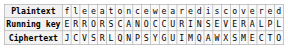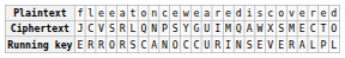 <table class="wikitable" style="text-align:center">
 <tr>
 <th align="left">Plaintext</th>
 <td>f</td>
 <td>l</td>
 <td>e</td>
 <td>e</td>
 <td>a</td>
 <td>t</td>
 <td>o</td>
 <td>n</td>
 <td>c</td>
 <td>e</td>
 <td>w</td>
 <td>e</td>
 <td>a</td>
 <td>r</td>
 <td>e</td>
 <td>d</td>
 <td>i</td>
 <td>s</td>
 <td>c</td>
 <td>o</td>
 <td>v</td>
 <td>e</td>
 <td>r</td>
 <td>e</td>
 <td>d</td>
 </tr>
 <tr>
+<th align="left">Ciphertext</th>
+<td>J</td>
+<td>C</td>
+<td>V</td>
+<td>S</td>
+<td>R</td>
+<td>L</td>
+<td>Q</td>
+<td>N</td>
+<td>P</td>
+<td>S</td>
+<td>Y</td>
+<td>G</td>
+<td>U</td>
+<td>I</td>
+<td>M</td>
+<td>Q</td>
+<td>A</td>
+<td>W</td>
+<td>X</td>
+<td>S</td>
+<td>M</td>
+<td>E</td>
+<td>C</td>
+<td>T</td>
+<td>O</td>
+</tr>
+<tr>
 <th align="left">Running key</th>
 <td>E</td>
 <td>R</td>
 <td>R</td>
 <td>O</td>
 <td>R</td>
 <td>S</td>
 <td>C</td>
 <td>A</td>
 <td>N</td>
 <td>O</td>
 <td>C</td>
 <td>C</td>
 <td>U</td>
 <td>R</td>
 <td>I</td>
 <td>N</td>
 <td>S</td>
 <td>E</td>
 <td>V</td>
 <td>E</td>
 <td>R</td>
 <td>A</td>
 <td>L</td>
 <td>P</td>
 <td>L</td>
 </tr>
-<tr>
-<th align="left">Ciphertext</th>
-<td>J</td>
-<td>C</td>
-<td>V</td>
-<td>S</td>
-<td>R</td>
-<td>L</td>
-<td>Q</td>
-<td>N</td>
-<td>P</td>
-<td>S</td>
-<td>Y</td>
-<td>G</td>
-<td>U</td>
-<td>I</td>
-<td>M</td>
-<td>Q</td>
-<td>A</td>
-<td>W</td>
-<td>X</td>
-<td>S</td>
-<td>M</td>
-<td>E</td>
-<td>C</td>
-<td>T</td>
-<td>O</td>
-</tr>
 </table>
